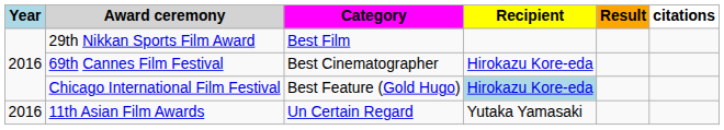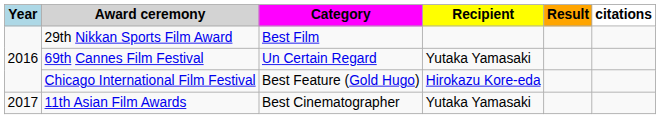 <table class="wikitable sortable">
 <tr>
 <th style="background: lightblue">Year</th>
 <th style="background: lightgray">Award ceremony</th>
 <th style="background: magenta">Category</th>
 <th style="background: yellow">Recipient</th>
 <th style="background: orange">Result</th>
 <th style="background: white">citations</th>
 </tr>
 <tr>
 <td rowspan=3>2016</td>
 <td>29th <a href='#'>Nikkan Sports Film Award</a></td>
 <td><a href='#'>Best Film</a></td>
 <td></td>
 <td></td>
 <td></td>
 </tr>
 <tr>
 <td><a href='#'>69th</a> <a href='#'>Cannes Film Festival</a></td>
-<td>Best Cinematographer</td>
-<td><a href='#'>Hirokazu Kore-eda</a></td>
+<td><a href='#'>Un Certain Regard</a></td>
+<td>Yutaka Yamasaki</td>
 <td></td>
 <td></td>
 </tr>
 <tr>
 <td><a href='#'>Chicago International Film Festival</a></td>
 <td>Best Feature (<a href='#'>Gold Hugo</a>)</td>
-<td style="background: lightblue;"><a href='#'>Hirokazu Kore-eda</a></td>
+<td><a href='#'>Hirokazu Kore-eda</a></td>
 <td></td>
 <td></td>
 </tr>
 <tr>
-<td rowspan=1>2016</td>
+<td rowspan=1>2017</td>
 <td><a href='#'>11th Asian Film Awards</a></td>
-<td><a href='#'>Un Certain Regard</a></td>
+<td>Best Cinematographer</td>
 <td>Yutaka Yamasaki</td>
 <td></td>
 <td></td>
 </tr>
 </table>
